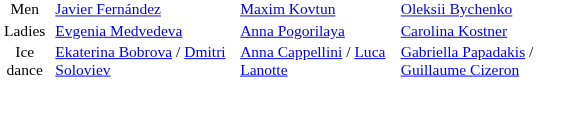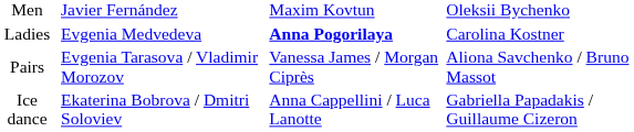 <table>
 <tr>
 <td style="text-align: center;">Men</td>
 <td> <a href='#'>Javier Fernández</a></td>
 <td> <a href='#'>Maxim Kovtun</a></td>
 <td> <a href='#'>Oleksii Bychenko</a></td>
 </tr>
 <tr>
 <td style="text-align: center;">Ladies</td>
 <td> <a href='#'>Evgenia Medvedeva</a></td>
-<td> <a href='#'>Anna Pogorilaya</a></td>
+<td><strong> <a href='#'>Anna Pogorilaya</a></strong></td>
 <td> <a href='#'>Carolina Kostner</a></td>
+</tr>
+<tr>
+<td style="text-align: center;">Pairs</td>
+<td> <a href='#'>Evgenia Tarasova</a> / <a href='#'>Vladimir Morozov</a></td>
+<td> <a href='#'>Vanessa James</a> / <a href='#'>Morgan Ciprès</a></td>
+<td> <a href='#'>Aliona Savchenko</a> / <a href='#'>Bruno Massot</a></td>
 </tr>
 <tr>
 <td style="text-align: center;">Ice dance</td>
 <td> <a href='#'>Ekaterina Bobrova</a> / <a href='#'>Dmitri Soloviev</a></td>
 <td> <a href='#'>Anna Cappellini</a> / <a href='#'>Luca Lanotte</a></td>
 <td> <a href='#'>Gabriella Papadakis</a> / <a href='#'>Guillaume Cizeron</a></td>
 </tr>
 </table>
